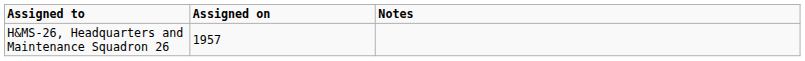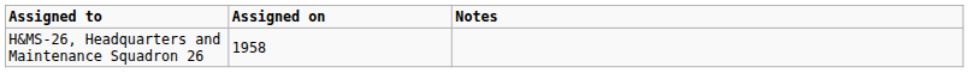 <table class="wikitable" style="width: 70%;">
 <tr>
 <td style="width: 200px;"><strong>Assigned to</strong></td>
 <td style="width: 200px;"><strong>Assigned on</strong></td>
 <td><strong>Notes</strong></td>
 </tr>
 <tr>
 <td>H&MS-26, Headquarters and Maintenance Squadron 26</td>
-<td>1957</td>
+<td>1958</td>
 <td></td>
 </tr>
 </table>
